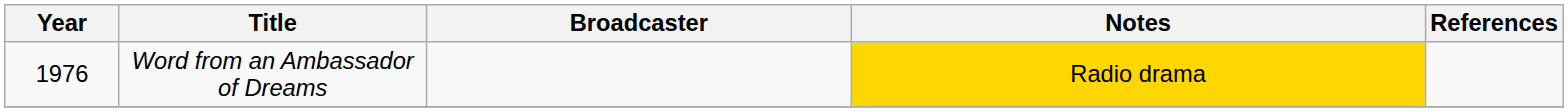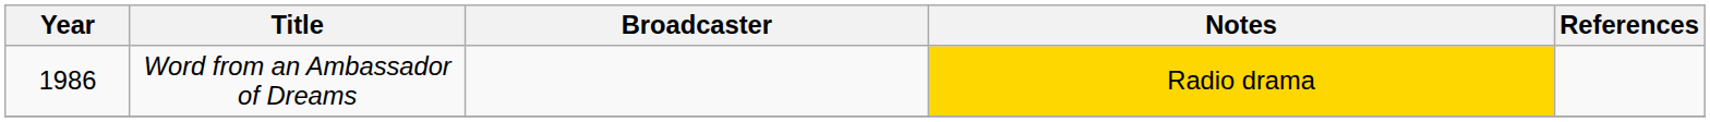 <table class="wikitable plainrowheaders"  style="text-align:center;">
 <tr>
 <th width= "70">Year</th>
 <th width= "200">Title</th>
 <th width= "280">Broadcaster</th>
 <th width= "380">Notes</th>
 <th width= "50">References</th>
 </tr>
 <tr>
-<td align= "center">1976</td>
+<td align= "center">1986</td>
 <td><em>Word from an Ambassador of Dreams</em></td>
 <td></td>
 <td style="background: gold;">Radio drama</td>
 <td></td>
 </tr>
 <tr>
 </tr>
 </table>
